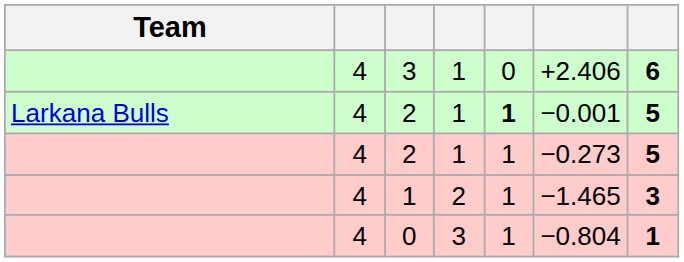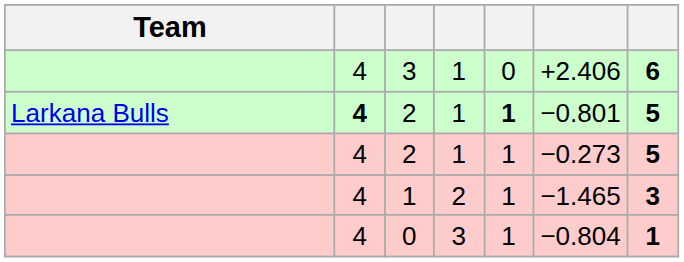 <table class="wikitable" style="text-align:center">
 <tr>
 <th style="width:175px;">Team</th>
 <th style="width:20px;"></th>
 <th style="width:20px;"></th>
 <th style="width:20px;"></th>
 <th style="width:20px;"></th>
 <th style="width:45px;"></th>
 <th style="width:20px;"></th>
 </tr>
 <tr style="background:#ccffcc; font-size:90%">
 <td style="text-align:left"></td>
 <td>4</td>
 <td>3</td>
 <td>1</td>
 <td>0</td>
 <td>+2.406</td>
 <td><strong>6</strong></td>
 </tr>
 <tr style="background:#ccffcc; font-size:90%">
 <td style="text-align:left"><a href='#'>Larkana Bulls</a></td>
-<td>4</td>
+<td><strong>4</strong></td>
 <td>2</td>
 <td>1</td>
 <td><strong>1</strong></td>
-<td>−0.001</td>
+<td>−0.801</td>
 <td><strong>5</strong></td>
 </tr>
 <tr style="background:#ffcccc; font-size:90%">
 <td style="text-align:left"></td>
 <td>4</td>
 <td>2</td>
 <td>1</td>
 <td>1</td>
 <td>−0.273</td>
 <td><strong>5</strong></td>
 </tr>
 <tr style="background:#ffcccc; font-size:90%">
 <td style="text-align:left"></td>
 <td>4</td>
 <td>1</td>
 <td>2</td>
 <td>1</td>
 <td>−1.465</td>
 <td><strong>3</strong></td>
 </tr>
 <tr style="background:#ffcccc; font-size:90%">
 <td style="text-align:left"></td>
 <td>4</td>
 <td>0</td>
 <td>3</td>
 <td>1</td>
 <td>−0.804</td>
 <td><strong>1</strong></td>
 </tr>
 </table>
